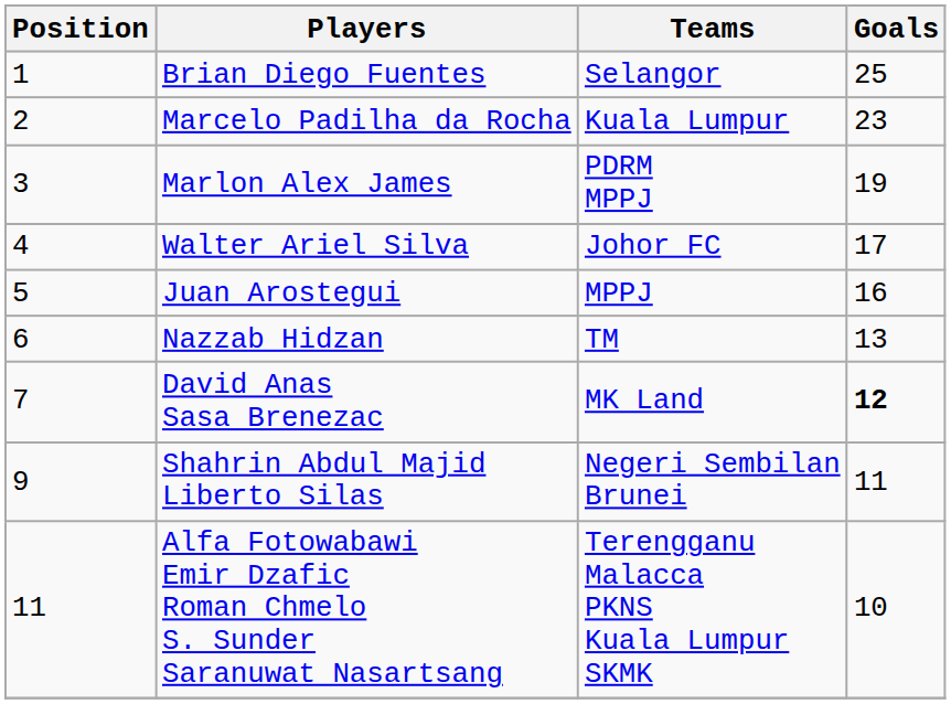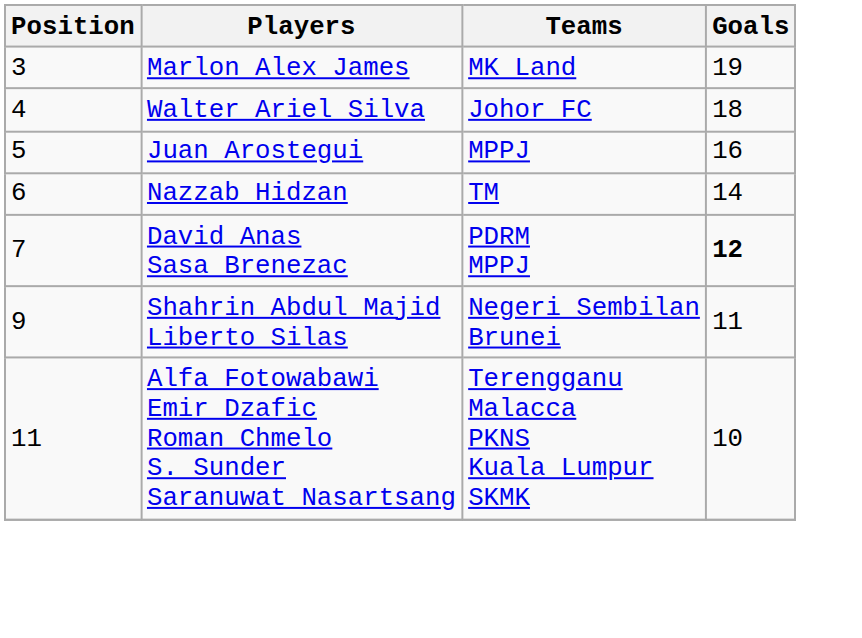 <table class="wikitable sortable">
 <tr>
 <th>Position</th>
 <th>Players</th>
 <th>Teams</th>
 <th>Goals</th>
 </tr>
 <tr>
-<td>1</td>
-<td align="left"> <a href='#'>Brian Diego Fuentes</a></td>
-<td> <a href='#'>Selangor</a></td>
-<td>25</td>
-</tr>
-<tr>
-<td>2</td>
-<td align="left"> <a href='#'>Marcelo Padilha da Rocha</a></td>
-<td> <a href='#'>Kuala Lumpur</a></td>
-<td>23</td>
-</tr>
-<tr>
 <td>3</td>
 <td align="left"> <a href='#'>Marlon Alex James</a></td>
-<td><a href='#'>PDRM</a><br> <a href='#'>MPPJ</a></td>
+<td> <a href='#'>MK Land</a></td>
 <td>19</td>
 </tr>
 <tr>
 <td>4</td>
 <td align="left"> <a href='#'>Walter Ariel Silva</a></td>
 <td> <a href='#'>Johor FC</a></td>
-<td>17</td>
+<td>18</td>
 </tr>
 <tr>
 <td>5</td>
 <td align="left"> <a href='#'>Juan Arostegui</a></td>
 <td> <a href='#'>MPPJ</a></td>
 <td>16</td>
 </tr>
 <tr>
 <td>6</td>
 <td align="left"> <a href='#'>Nazzab Hidzan</a></td>
 <td> <a href='#'>TM</a></td>
-<td>13</td>
+<td>14</td>
 </tr>
 <tr>
 <td>7</td>
 <td align="left"> <a href='#'>David Anas</a><br> <a href='#'>Sasa Brenezac</a></td>
-<td> <a href='#'>MK Land</a></td>
+<td><a href='#'>PDRM</a><br> <a href='#'>MPPJ</a></td>
 <td><strong>12</strong></td>
 </tr>
 <tr>
 <td>9</td>
 <td align="left"> <a href='#'>Shahrin Abdul Majid</a><br> <a href='#'>Liberto Silas</a></td>
 <td> <a href='#'>Negeri Sembilan</a><br> <a href='#'>Brunei</a></td>
 <td>11</td>
 </tr>
 <tr>
 <td>11</td>
 <td align="left"> <a href='#'>Alfa Fotowabawi</a><br> <a href='#'>Emir Dzafic</a><br> <a href='#'>Roman Chmelo</a><br> <a href='#'>S. Sunder</a><br> <a href='#'>Saranuwat Nasartsang</a></td>
 <td> <a href='#'>Terengganu</a><br> <a href='#'>Malacca</a><br> <a href='#'>PKNS</a><br> <a href='#'>Kuala Lumpur</a><br> <a href='#'>SKMK</a></td>
 <td>10</td>
 </tr>
 <tr>
 </tr>
 </table>
